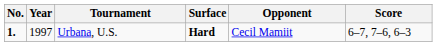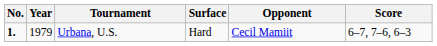 <table class="sortable wikitable" style=font-size:97%>
 <tr>
 <th>No.</th>
 <th>Year</th>
 <th style="width:170px">Tournament</th>
 <th style="width:50px">Surface</th>
 <th style="width:150px">Opponent</th>
 <th style="width:110px" class="unsortable">Score</th>
 </tr>
 <tr>
 <td><strong>1.</strong></td>
-<td>1997</td>
+<td>1979</td>
 <td><a href='#'>Urbana</a>, U.S.</td>
-<td><strong>Hard</strong></td>
+<td>Hard</td>
 <td> <a href='#'>Cecil Mamiit</a></td>
 <td>6–7, 7–6, 6–3</td>
 </tr>
 </table>
